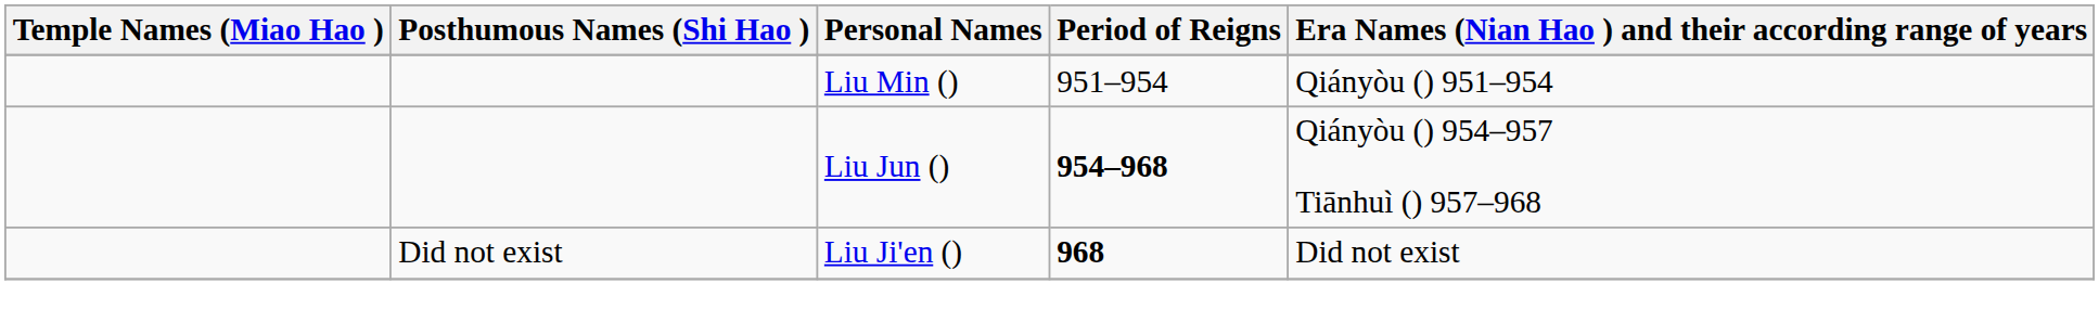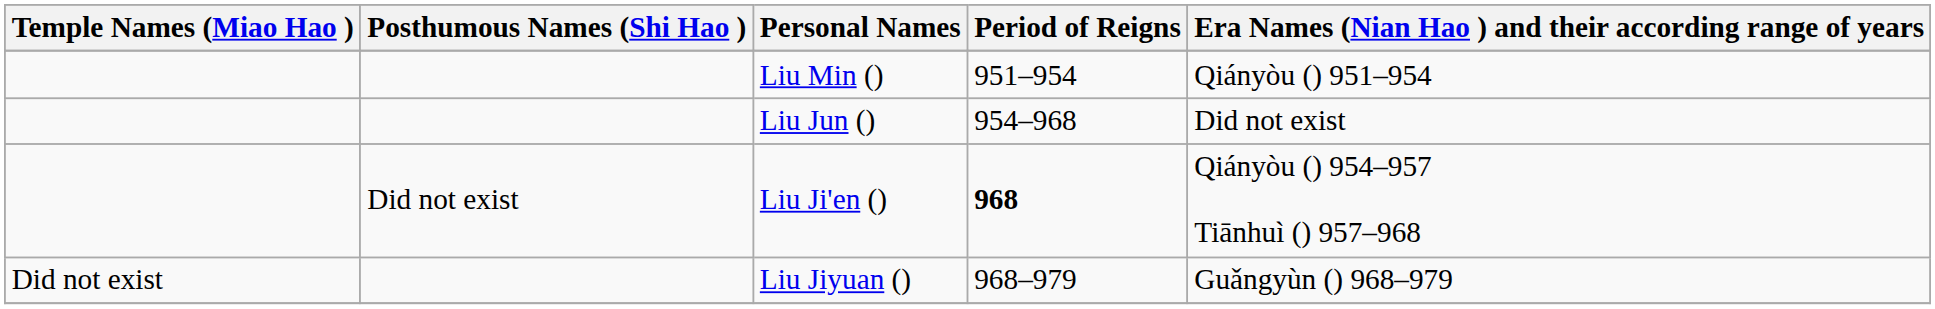 <table class="wikitable">
 <tr>
 <th>Temple Names (<a href='#'>Miao Hao</a> )</th>
 <th>Posthumous Names (<a href='#'>Shi Hao</a> )</th>
 <th>Personal Names</th>
 <th>Period of Reigns</th>
 <th>Era Names (<a href='#'>Nian Hao</a> ) and their according range of years</th>
 </tr>
 <tr>
 </tr>
 <tr>
 <td Shi Zu> </td>
 <td Shen Wu Di> </td>
 <td><a href='#'>Liu Min</a> ()</td>
 <td>951–954</td>
 <td>Qiányòu () 951–954</td>
 </tr>
 <tr>
 <td Rui Zong> </td>
 <td Xiao He Di> </td>
 <td><a href='#'>Liu Jun</a> ()</td>
-<td><strong>954–968</strong></td>
-<td>Qiányòu () 954–957<br><br>Tiānhuì () 957–968</td>
+<td>954–968</td>
+<td>Did not exist</td>
 </tr>
 <tr>
 <td Shao Zhu> </td>
 <td>Did not exist</td>
 <td><a href='#'>Liu Ji'en</a> ()</td>
 <td><strong>968</strong></td>
+<td>Qiányòu () 954–957<br><br>Tiānhuì () 957–968</td>
+</tr>
+<tr>
 <td>Did not exist</td>
+<td Ying Wu Di> </td>
+<td><a href='#'>Liu Jiyuan</a> ()</td>
+<td>968–979</td>
+<td>Guǎngyùn () 968–979</td>
 </tr>
 <tr>
 </tr>
 </table>
